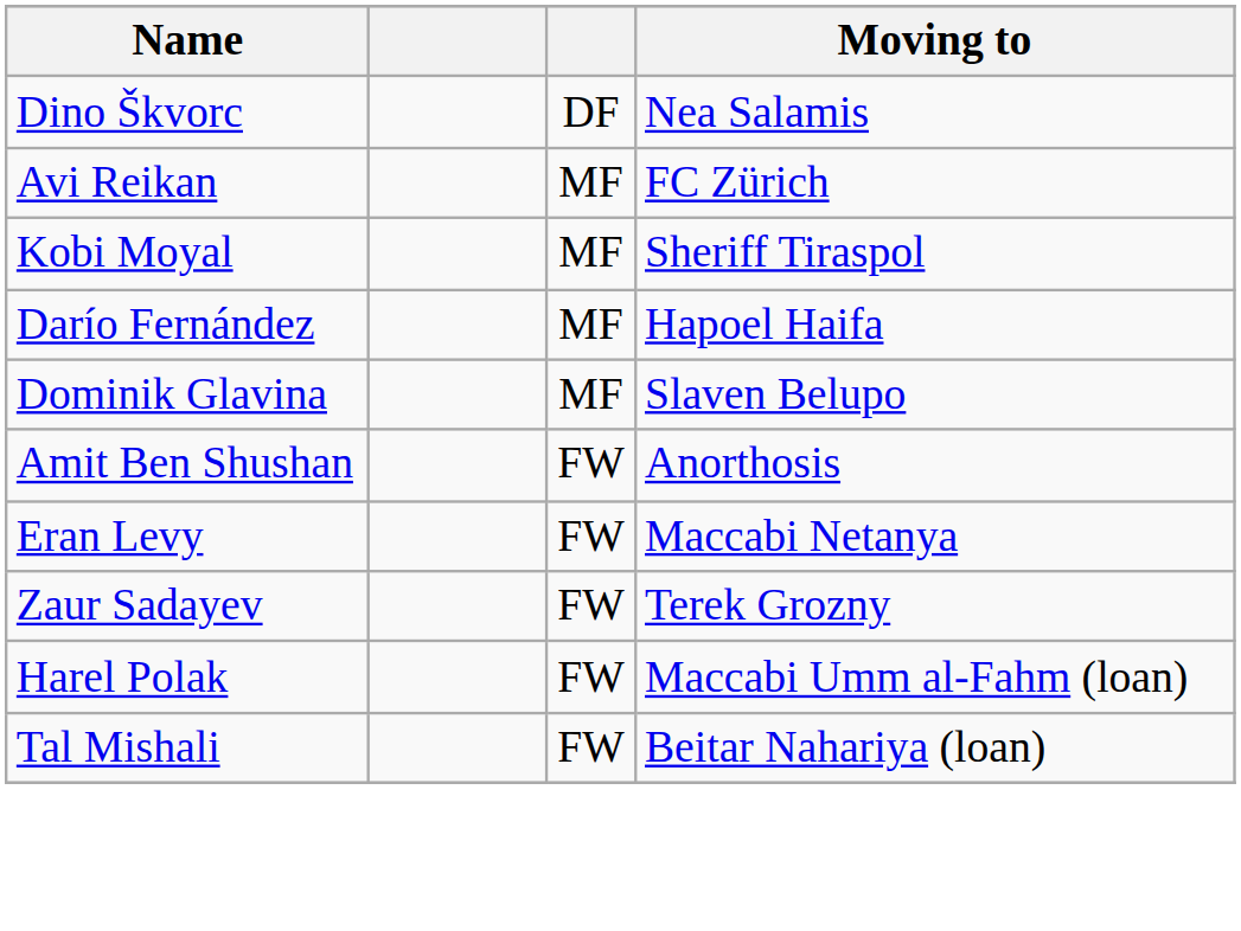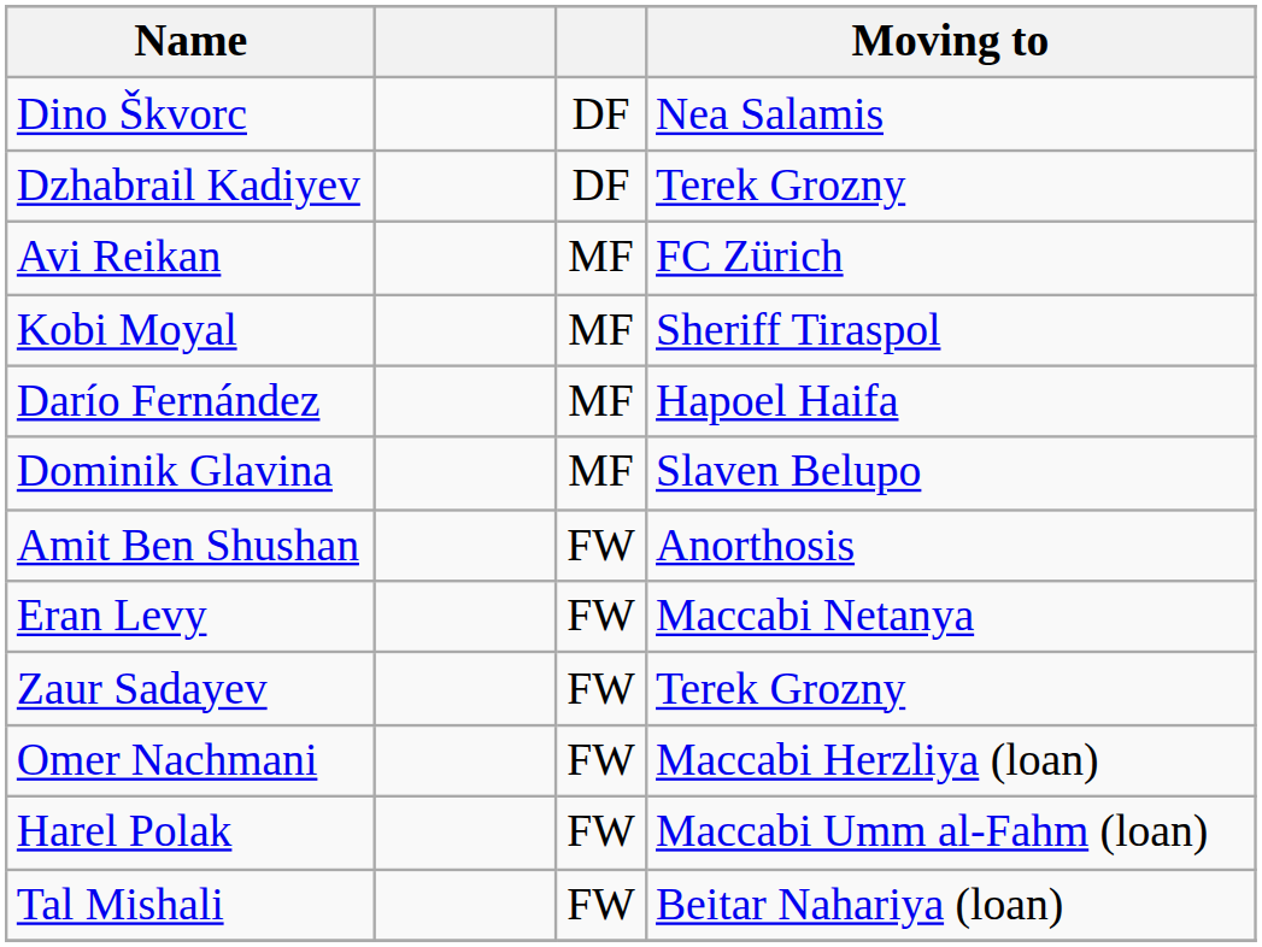 <table class="wikitable" style="text-align: center;" width="50%">
 <tr>
 </tr>
 <tr>
 <th width=30% align=center>Name</th>
 <th width=15% align=center></th>
 <th width=5% align=center></th>
 <th width=50% align=center>Moving to</th>
 </tr>
 <tr>
 <td align=left><a href='#'>Dino Škvorc</a></td>
 <td></td>
 <td>DF</td>
 <td align=left> <a href='#'>Nea Salamis</a></td>
+</tr>
+<tr>
+<td align=left><a href='#'>Dzhabrail Kadiyev</a></td>
+<td></td>
+<td>DF</td>
+<td align=left> <a href='#'>Terek Grozny</a></td>
 </tr>
 <tr>
 <td align=left><a href='#'>Avi Reikan</a></td>
 <td></td>
 <td>MF</td>
 <td align=left> <a href='#'>FC Zürich</a></td>
 </tr>
 <tr>
 <td align=left><a href='#'>Kobi Moyal</a></td>
 <td></td>
 <td>MF</td>
 <td align=left> <a href='#'>Sheriff Tiraspol</a></td>
 </tr>
 <tr>
 <td align=left><a href='#'>Darío Fernández</a></td>
 <td></td>
 <td>MF</td>
 <td align=left> <a href='#'>Hapoel Haifa</a></td>
 </tr>
 <tr>
 <td align=left><a href='#'>Dominik Glavina</a></td>
 <td></td>
 <td>MF</td>
 <td align=left> <a href='#'>Slaven Belupo</a></td>
 </tr>
 <tr>
 <td align=left><a href='#'>Amit Ben Shushan</a></td>
 <td></td>
 <td>FW</td>
 <td align=left> <a href='#'>Anorthosis</a></td>
 </tr>
 <tr>
 <td align=left><a href='#'>Eran Levy</a></td>
 <td></td>
 <td>FW</td>
 <td align=left> <a href='#'>Maccabi Netanya</a></td>
 </tr>
 <tr>
 <td align=left><a href='#'>Zaur Sadayev</a></td>
 <td></td>
 <td>FW</td>
 <td align=left> <a href='#'>Terek Grozny</a></td>
 </tr>
 <tr>
+<td align=left><a href='#'>Omer Nachmani</a></td>
+<td></td>
+<td>FW</td>
+<td align=left> <a href='#'>Maccabi Herzliya</a> (loan)</td>
+</tr>
+<tr>
 <td align=left><a href='#'>Harel Polak</a></td>
 <td></td>
 <td>FW</td>
 <td align=left> <a href='#'>Maccabi Umm al-Fahm</a> (loan)</td>
 </tr>
 <tr>
 <td align=left><a href='#'>Tal Mishali</a></td>
 <td></td>
 <td>FW</td>
 <td align=left> <a href='#'>Beitar Nahariya</a> (loan)</td>
 </tr>
 <tr>
 </tr>
 </table>
